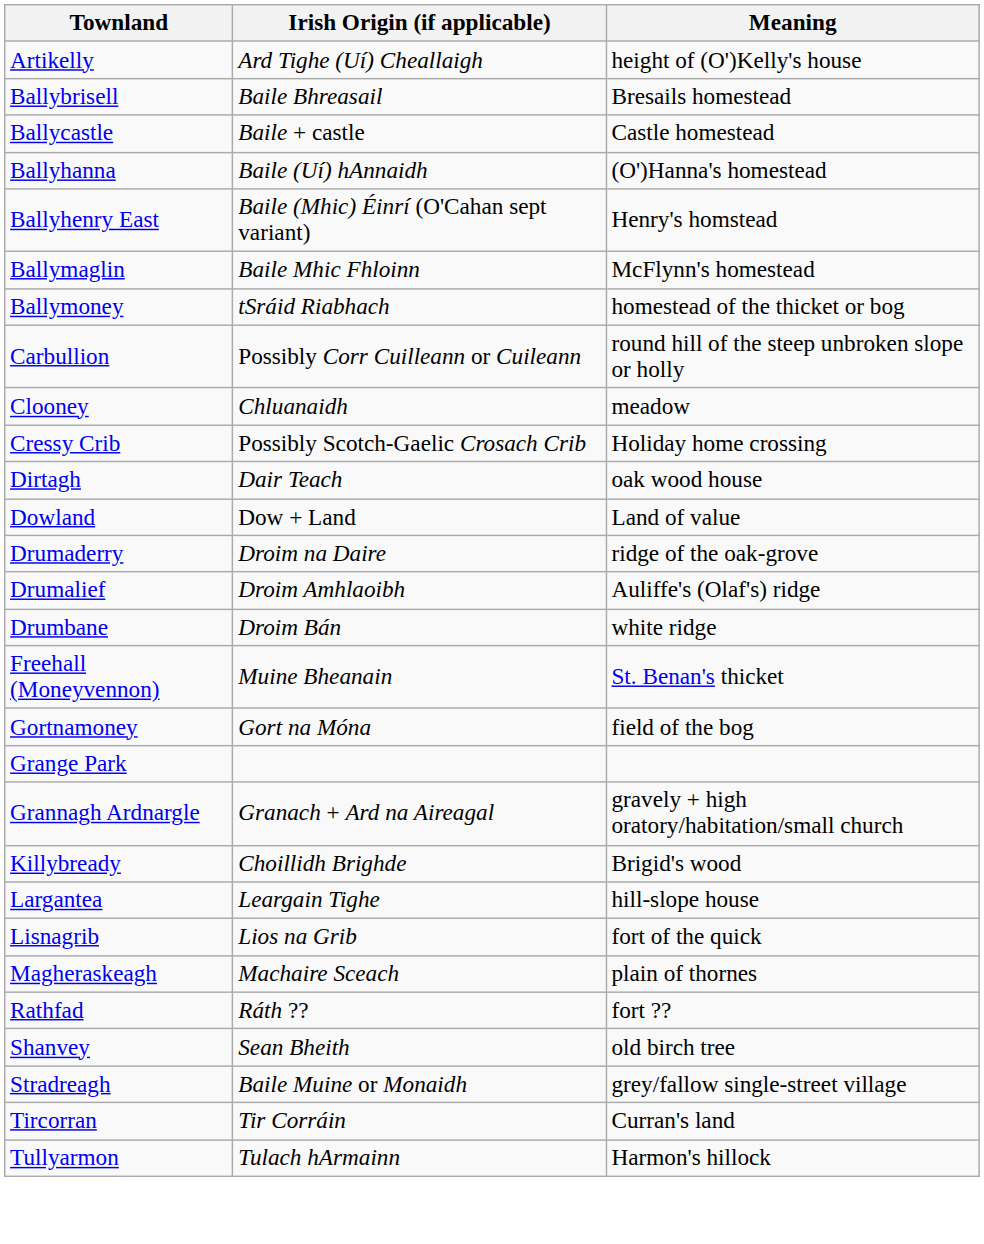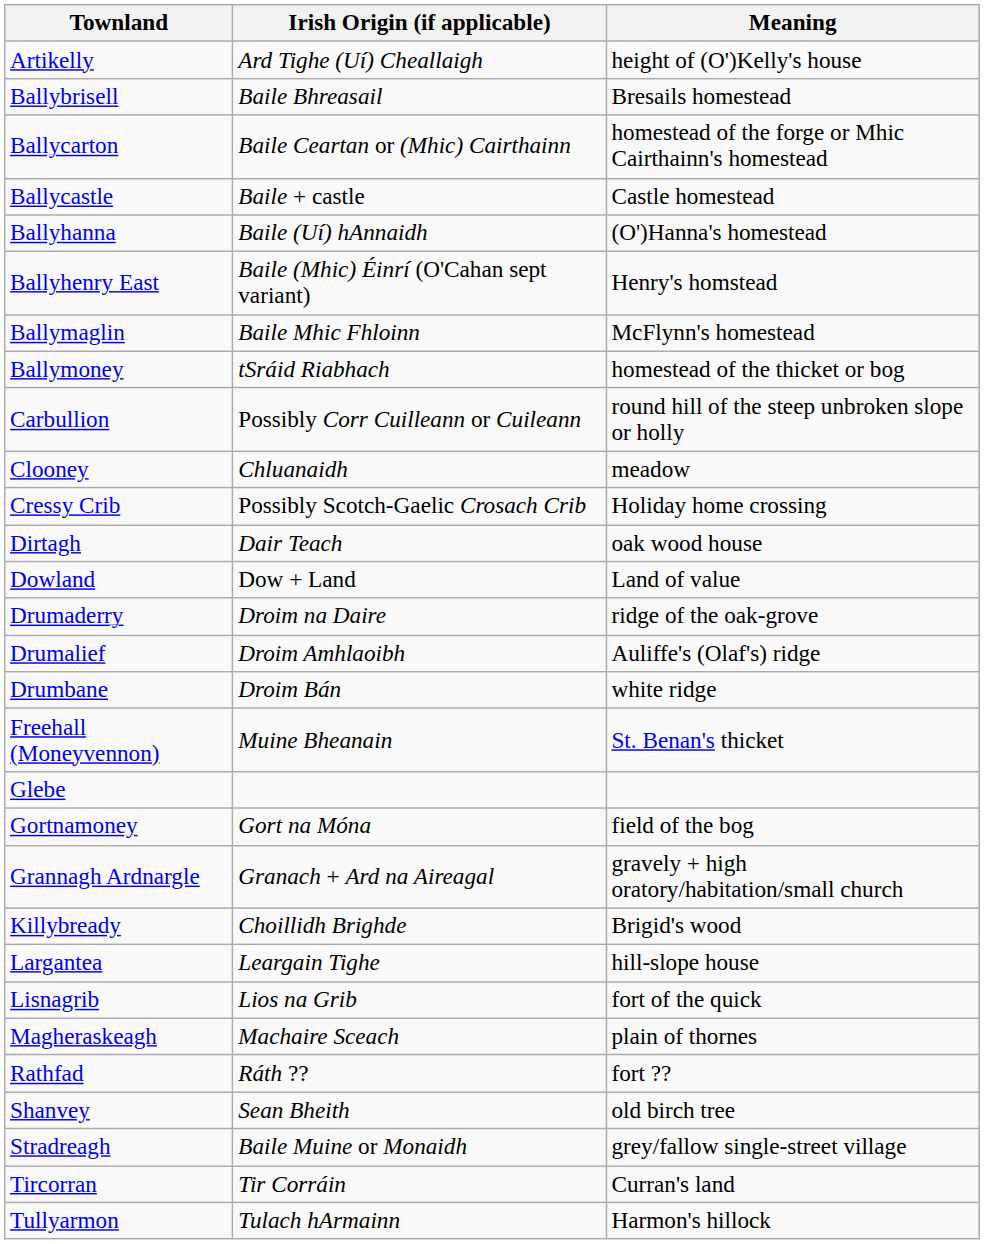 <table class="wikitable" style="border:1px solid darkgray;">
 <tr>
 <th width="150">Townland</th>
 <th width="250">Irish Origin (if applicable)</th>
 <th width="250">Meaning</th>
 </tr>
 <tr>
 <td><a href='#'>Artikelly</a></td>
 <td><em>Ard Tighe (Uí) Cheallaigh</em></td>
 <td>height of (O')Kelly's house</td>
 </tr>
 <tr>
 <td><a href='#'>Ballybrisell</a></td>
 <td><em>Baile Bhreasail </em></td>
 <td>Bresails homestead</td>
+</tr>
+<tr>
+<td><a href='#'>Ballycarton</a></td>
+<td><em>Baile Ceartan</em> or <em>(Mhic) Cairthainn</em></td>
+<td>homestead of the forge or Mhic Cairthainn's homestead</td>
 </tr>
 <tr>
 <td><a href='#'>Ballycastle</a></td>
 <td><em>Baile</em> + castle</td>
 <td>Castle homestead</td>
 </tr>
 <tr>
 <td><a href='#'>Ballyhanna</a></td>
 <td><em>Baile (Uí) hAnnaidh</em></td>
 <td>(O')Hanna's homestead</td>
 </tr>
 <tr>
 <td><a href='#'>Ballyhenry East</a></td>
 <td><em>Baile (Mhic) Éinrí</em> (O'Cahan sept variant)</td>
 <td>Henry's homstead</td>
 </tr>
 <tr>
 <td><a href='#'>Ballymaglin</a></td>
 <td><em>Baile Mhic Fhloinn</em></td>
 <td>McFlynn's homestead</td>
 </tr>
 <tr>
 <td><a href='#'>Ballymoney</a></td>
 <td><em>tSráid Riabhach</em></td>
 <td>homestead of the thicket or bog</td>
 </tr>
 <tr>
 <td><a href='#'>Carbullion</a></td>
 <td>Possibly <em>Corr Cuilleann</em> or <em>Cuileann</em></td>
 <td>round hill of the steep unbroken slope or holly</td>
 </tr>
 <tr>
 <td><a href='#'>Clooney</a></td>
 <td><em>Chluanaidh</em></td>
 <td>meadow</td>
 </tr>
 <tr>
 <td><a href='#'>Cressy Crib</a></td>
 <td>Possibly Scotch-Gaelic <em>Crosach Crib</em></td>
 <td>Holiday home crossing</td>
 </tr>
 <tr>
 <td><a href='#'>Dirtagh</a></td>
 <td><em>Dair Teach</em></td>
 <td>oak wood house</td>
 </tr>
 <tr>
 <td><a href='#'>Dowland</a></td>
 <td>Dow + Land</td>
 <td>Land of value</td>
 </tr>
 <tr>
 <td><a href='#'>Drumaderry</a></td>
 <td><em>Droim na Daire</em></td>
 <td>ridge of the oak-grove</td>
 </tr>
 <tr>
 <td><a href='#'>Drumalief</a></td>
 <td><em>Droim Amhlaoibh</em></td>
 <td>Auliffe's (Olaf's) ridge</td>
 </tr>
 <tr>
 <td><a href='#'>Drumbane</a></td>
 <td><em>Droim Bán</em></td>
 <td>white ridge</td>
 </tr>
 <tr>
 <td><a href='#'>Freehall (Moneyvennon)</a></td>
 <td><em>Muine Bheanain</em></td>
 <td><a href='#'>St. Benan's</a> thicket</td>
 </tr>
 <tr>
+<td><a href='#'>Glebe</a></td>
+<td></td>
+<td></td>
+</tr>
+<tr>
 <td><a href='#'>Gortnamoney</a></td>
 <td><em>Gort na Móna</em></td>
 <td>field of the bog</td>
-</tr>
-<tr>
-<td><a href='#'>Grange Park</a></td>
-<td></td>
-<td></td>
 </tr>
 <tr>
 <td><a href='#'>Grannagh Ardnargle</a></td>
 <td><em>Granach</em> + <em>Ard na Aireagal</em></td>
 <td>gravely + high oratory/habitation/small church</td>
 </tr>
 <tr>
 <td><a href='#'>Killybready</a></td>
 <td><em>Choillidh Brighde</em></td>
 <td>Brigid's wood</td>
 </tr>
 <tr>
 <td><a href='#'>Largantea</a></td>
 <td><em>Leargain Tighe</em></td>
 <td>hill-slope house</td>
 </tr>
 <tr>
 <td><a href='#'>Lisnagrib</a></td>
 <td><em>Lios na Grib</em></td>
 <td>fort of the quick</td>
 </tr>
 <tr>
 <td><a href='#'>Magheraskeagh</a></td>
 <td><em>Machaire Sceach</em></td>
 <td>plain of thornes</td>
 </tr>
 <tr>
 <td><a href='#'>Rathfad</a></td>
 <td><em>Ráth</em> ??</td>
 <td>fort ??</td>
 </tr>
 <tr>
 <td><a href='#'>Shanvey</a></td>
 <td><em>Sean Bheith</em></td>
 <td>old birch tree</td>
 </tr>
 <tr>
 <td><a href='#'>Stradreagh</a></td>
 <td><em>Baile Muine</em> or <em>Monaidh</em></td>
 <td>grey/fallow single-street village</td>
 </tr>
 <tr>
 <td><a href='#'>Tircorran</a></td>
 <td><em>Tir Corráin</em></td>
 <td>Curran's land</td>
 </tr>
 <tr>
 <td><a href='#'>Tullyarmon</a></td>
 <td><em>Tulach hArmainn</em></td>
 <td>Harmon's hillock</td>
 </tr>
 </table>
